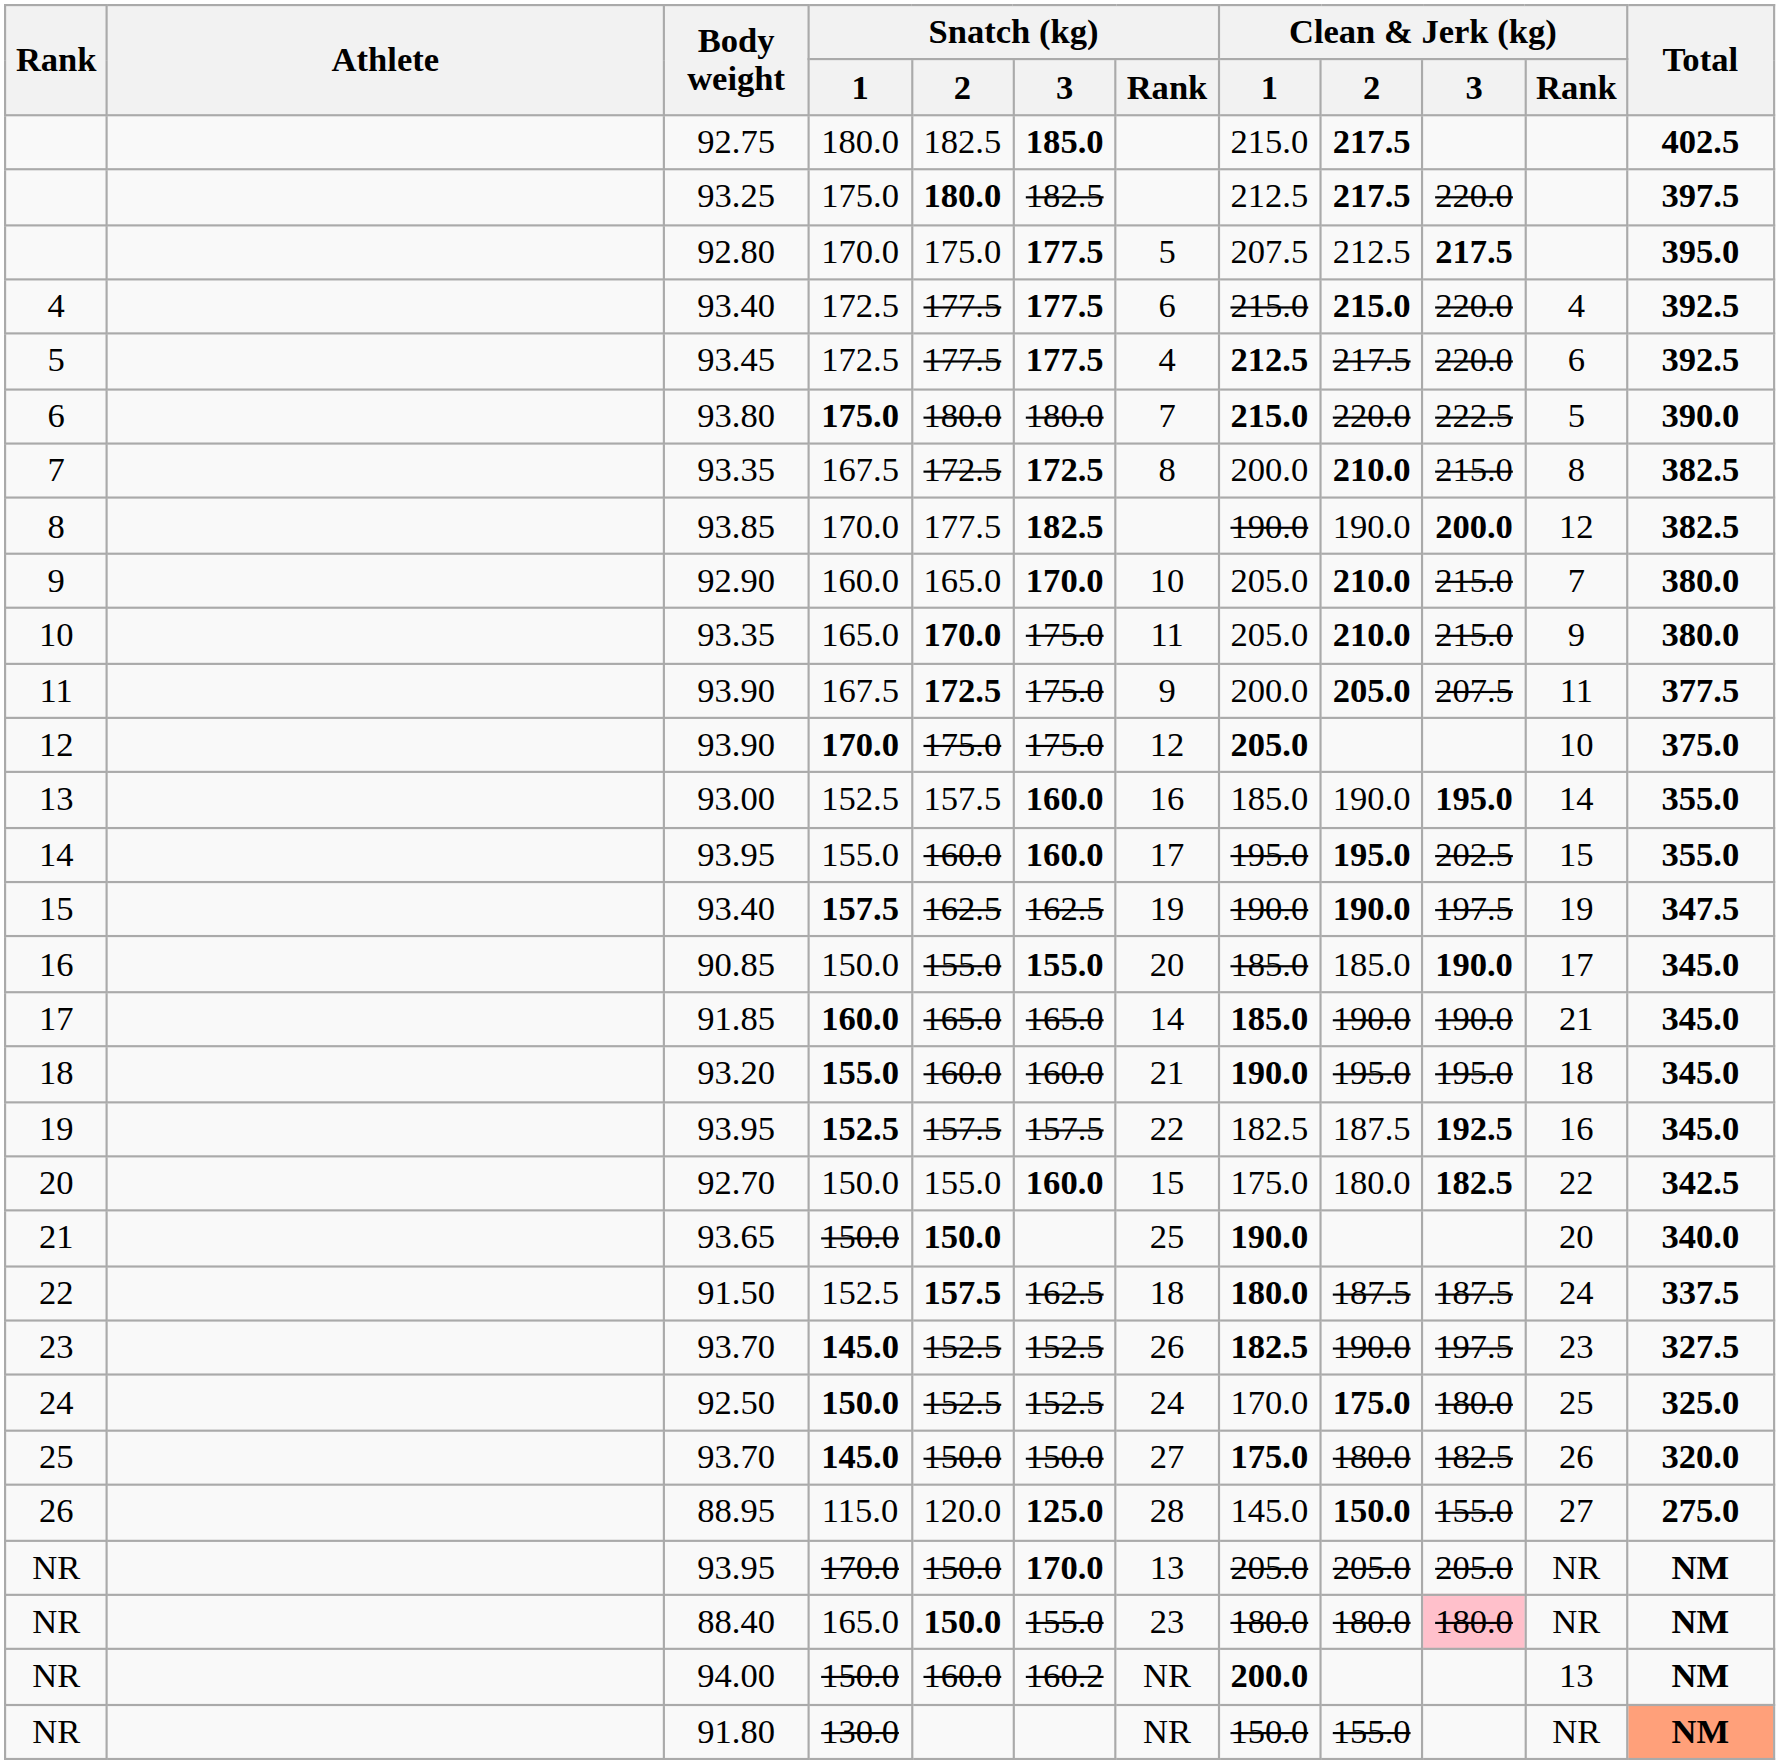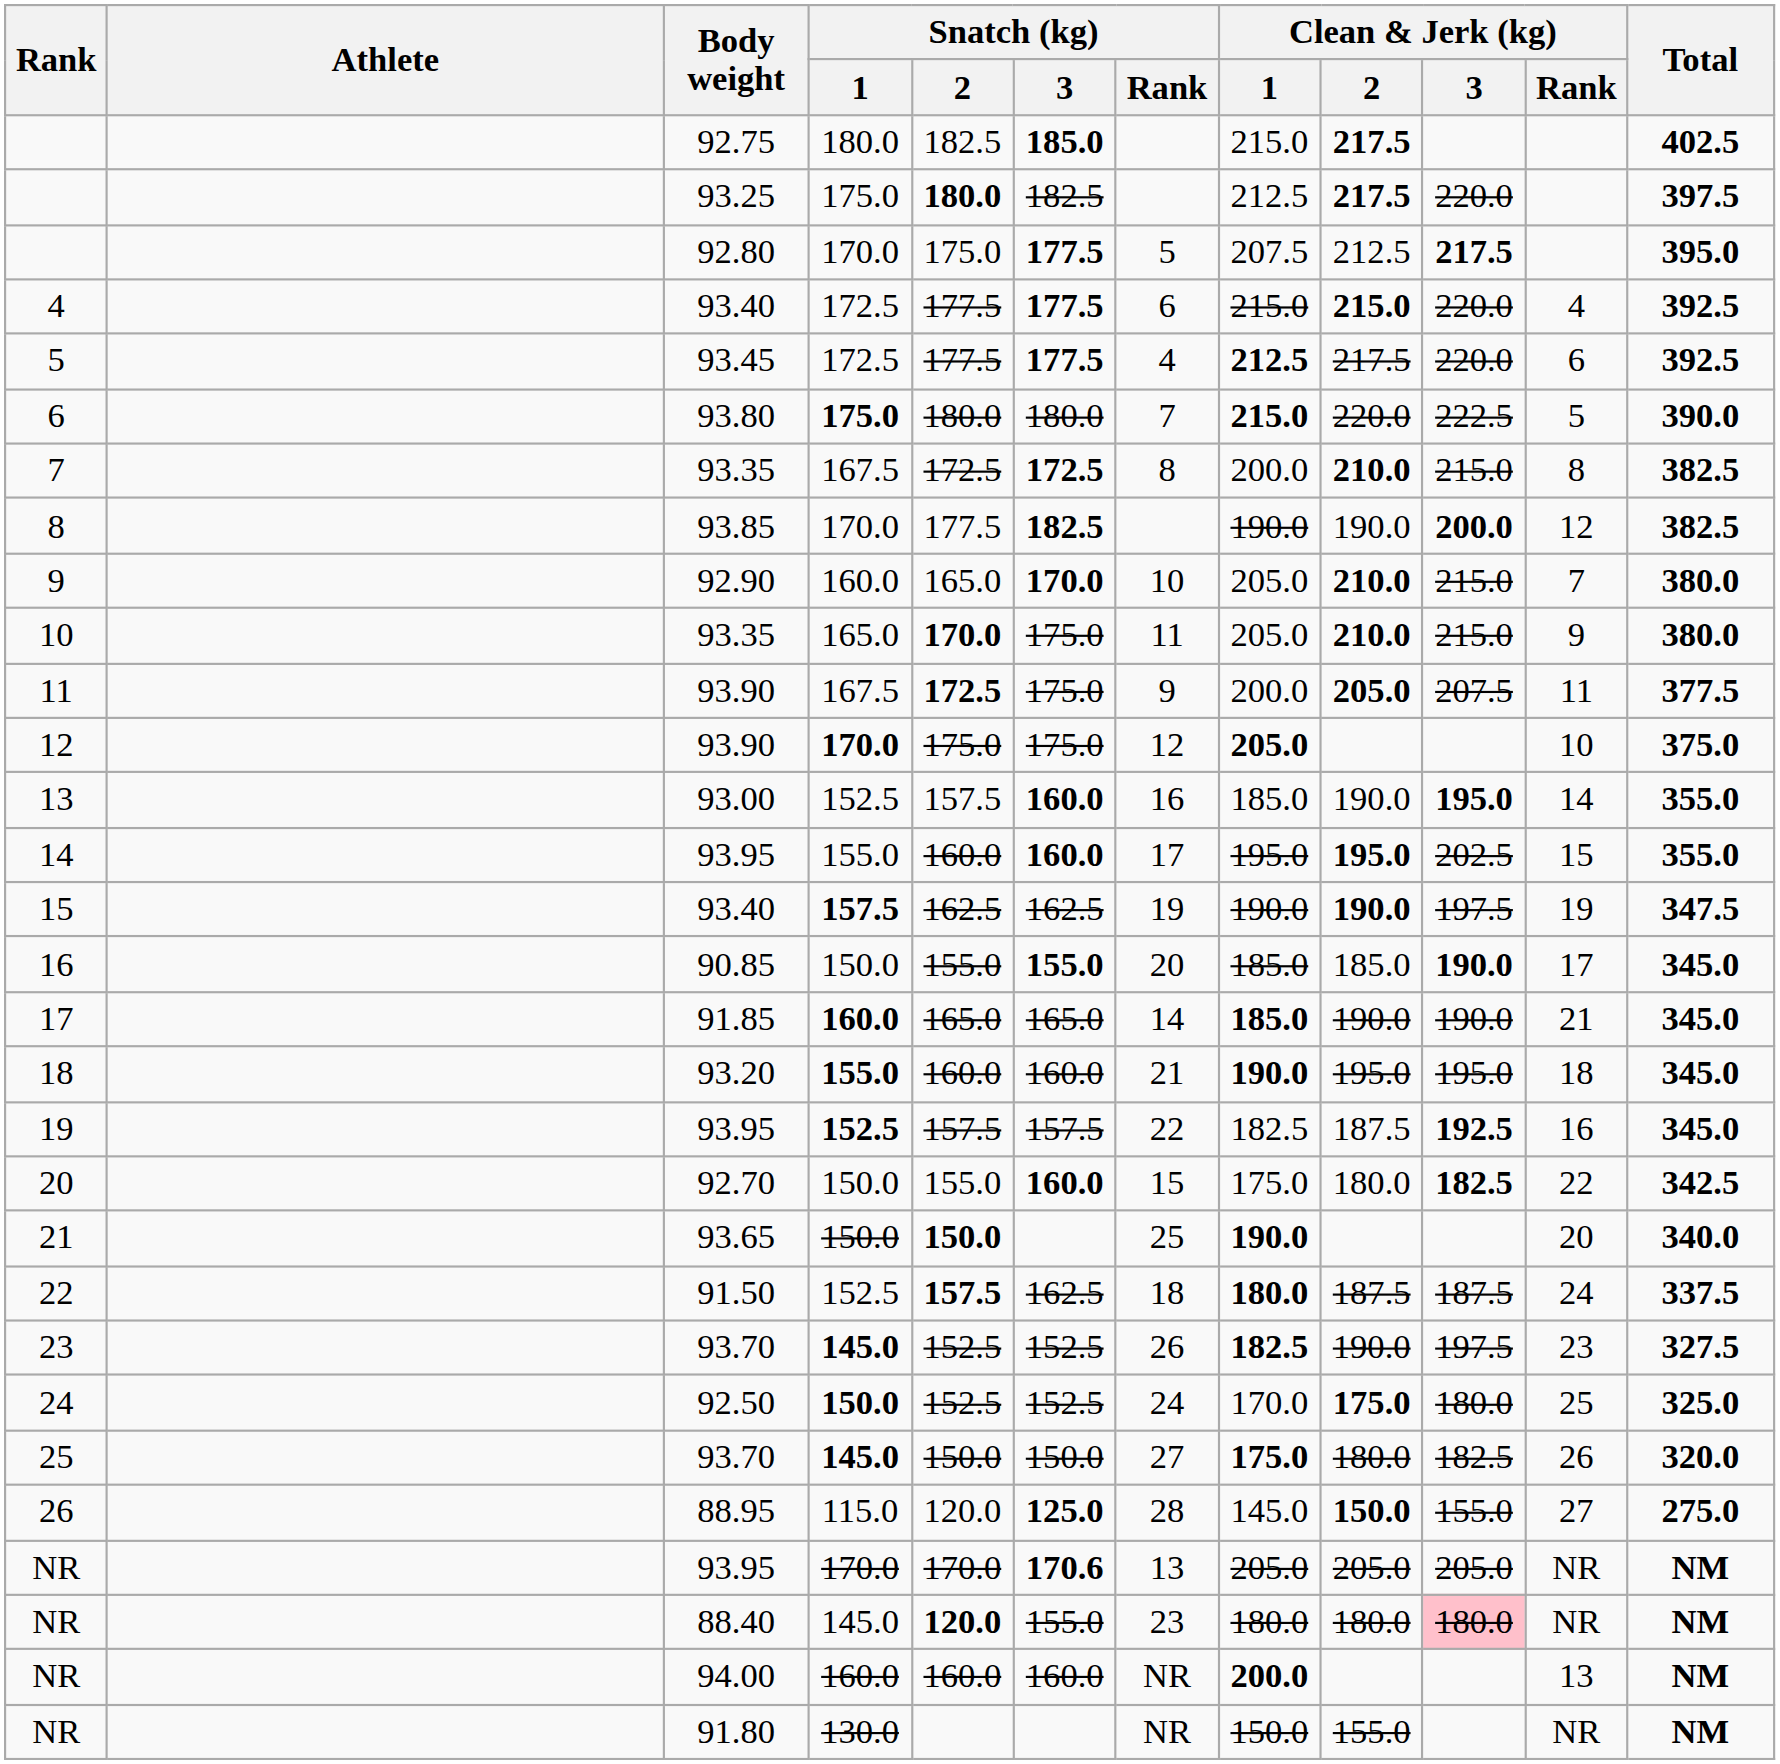 <table class = "wikitable" style="text-align:center;">
 <tr>
 <th rowspan=2 width=40>Rank</th>
 <th rowspan=2 width=250>Athlete</th>
 <th rowspan=2 width=60>Body weight</th>
 <th colspan=4>Snatch (kg)</th>
 <th colspan=4>Clean & Jerk (kg)</th>
 <th rowspan=2 width=60>Total</th>
 </tr>
 <tr>
 <th width=40>1</th>
 <th width=40>2</th>
 <th width=40>3</th>
 <th width=40>Rank</th>
 <th width=40>1</th>
 <th width=40>2</th>
 <th width=40>3</th>
 <th width=40>Rank</th>
 </tr>
 <tr>
 <td></td>
 <td align=left></td>
 <td>92.75</td>
 <td>180.0</td>
 <td>182.5</td>
 <td><strong>185.0</strong></td>
 <td></td>
 <td>215.0</td>
 <td><strong>217.5</strong></td>
 <td></td>
 <td></td>
 <td><strong>402.5</strong></td>
 </tr>
 <tr>
 <td></td>
 <td align=left></td>
 <td>93.25</td>
 <td>175.0</td>
 <td><strong>180.0</strong></td>
 <td><s>182.5</s></td>
 <td></td>
 <td>212.5</td>
 <td><strong>217.5</strong></td>
 <td><s>220.0</s></td>
 <td></td>
 <td><strong>397.5</strong></td>
 </tr>
 <tr>
 <td></td>
 <td align=left></td>
 <td>92.80</td>
 <td>170.0</td>
 <td>175.0</td>
 <td><strong>177.5</strong></td>
 <td>5</td>
 <td>207.5</td>
 <td>212.5</td>
 <td><strong>217.5</strong></td>
 <td></td>
 <td><strong>395.0</strong></td>
 </tr>
 <tr>
 <td>4</td>
 <td align=left></td>
 <td>93.40</td>
 <td>172.5</td>
 <td><s>177.5</s></td>
 <td><strong>177.5</strong></td>
 <td>6</td>
 <td><s>215.0</s></td>
 <td><strong>215.0</strong></td>
 <td><s>220.0</s></td>
 <td>4</td>
 <td><strong>392.5</strong></td>
 </tr>
 <tr>
 <td>5</td>
 <td align=left></td>
 <td>93.45</td>
 <td>172.5</td>
 <td><s>177.5</s></td>
 <td><strong>177.5</strong></td>
 <td>4</td>
 <td><strong>212.5</strong></td>
 <td><s>217.5</s></td>
 <td><s>220.0</s></td>
 <td>6</td>
 <td><strong>392.5</strong></td>
 </tr>
 <tr>
 <td>6</td>
 <td align=left></td>
 <td>93.80</td>
 <td><strong>175.0</strong></td>
 <td><s>180.0</s></td>
 <td><s>180.0</s></td>
 <td>7</td>
 <td><strong>215.0</strong></td>
 <td><s>220.0</s></td>
 <td><s>222.5</s></td>
 <td>5</td>
 <td><strong>390.0</strong></td>
 </tr>
 <tr>
 <td>7</td>
 <td align=left></td>
 <td>93.35</td>
 <td>167.5</td>
 <td><s>172.5</s></td>
 <td><strong>172.5</strong></td>
 <td>8</td>
 <td>200.0</td>
 <td><strong>210.0</strong></td>
 <td><s>215.0</s></td>
 <td>8</td>
 <td><strong>382.5</strong></td>
 </tr>
 <tr>
 <td>8</td>
 <td align=left></td>
 <td>93.85</td>
 <td>170.0</td>
 <td>177.5</td>
 <td><strong>182.5</strong></td>
 <td></td>
 <td><s>190.0</s></td>
 <td>190.0</td>
 <td><strong>200.0</strong></td>
 <td>12</td>
 <td><strong>382.5</strong></td>
 </tr>
 <tr>
 <td>9</td>
 <td align=left></td>
 <td>92.90</td>
 <td>160.0</td>
 <td>165.0</td>
 <td><strong>170.0</strong></td>
 <td>10</td>
 <td>205.0</td>
 <td><strong>210.0</strong></td>
 <td><s>215.0</s></td>
 <td>7</td>
 <td><strong>380.0</strong></td>
 </tr>
 <tr>
 <td>10</td>
 <td align=left></td>
 <td>93.35</td>
 <td>165.0</td>
 <td><strong>170.0</strong></td>
 <td><s>175.0</s></td>
 <td>11</td>
 <td>205.0</td>
 <td><strong>210.0</strong></td>
 <td><s>215.0</s></td>
 <td>9</td>
 <td><strong>380.0</strong></td>
 </tr>
 <tr>
 <td>11</td>
 <td align=left></td>
 <td>93.90</td>
 <td>167.5</td>
 <td><strong>172.5</strong></td>
 <td><s>175.0</s></td>
 <td>9</td>
 <td>200.0</td>
 <td><strong>205.0</strong></td>
 <td><s>207.5</s></td>
 <td>11</td>
 <td><strong>377.5</strong></td>
 </tr>
 <tr>
 <td>12</td>
 <td align=left></td>
 <td>93.90</td>
 <td><strong>170.0</strong></td>
 <td><s>175.0</s></td>
 <td><s>175.0</s></td>
 <td>12</td>
 <td><strong>205.0</strong></td>
 <td></td>
 <td></td>
 <td>10</td>
 <td><strong>375.0</strong></td>
 </tr>
 <tr>
 <td>13</td>
 <td align=left></td>
 <td>93.00</td>
 <td>152.5</td>
 <td>157.5</td>
 <td><strong>160.0</strong></td>
 <td>16</td>
 <td>185.0</td>
 <td>190.0</td>
 <td><strong>195.0</strong></td>
 <td>14</td>
 <td><strong>355.0</strong></td>
 </tr>
 <tr>
 <td>14</td>
 <td align=left></td>
 <td>93.95</td>
 <td>155.0</td>
 <td><s>160.0</s></td>
 <td><strong>160.0</strong></td>
 <td>17</td>
 <td><s>195.0</s></td>
 <td><strong>195.0</strong></td>
 <td><s>202.5</s></td>
 <td>15</td>
 <td><strong>355.0</strong></td>
 </tr>
 <tr>
 <td>15</td>
 <td align=left></td>
 <td>93.40</td>
 <td><strong>157.5</strong></td>
 <td><s>162.5</s></td>
 <td><s>162.5</s></td>
 <td>19</td>
 <td><s>190.0</s></td>
 <td><strong>190.0</strong></td>
 <td><s>197.5</s></td>
 <td>19</td>
 <td><strong>347.5</strong></td>
 </tr>
 <tr>
 <td>16</td>
 <td align=left></td>
 <td>90.85</td>
 <td>150.0</td>
 <td><s>155.0</s></td>
 <td><strong>155.0</strong></td>
 <td>20</td>
 <td><s>185.0</s></td>
 <td>185.0</td>
 <td><strong>190.0</strong></td>
 <td>17</td>
 <td><strong>345.0</strong></td>
 </tr>
 <tr>
 <td>17</td>
 <td align=left></td>
 <td>91.85</td>
 <td><strong>160.0</strong></td>
 <td><s>165.0</s></td>
 <td><s>165.0</s></td>
 <td>14</td>
 <td><strong>185.0</strong></td>
 <td><s>190.0</s></td>
 <td><s>190.0</s></td>
 <td>21</td>
 <td><strong>345.0</strong></td>
 </tr>
 <tr>
 <td>18</td>
 <td align=left></td>
 <td>93.20</td>
 <td><strong>155.0</strong></td>
 <td><s>160.0</s></td>
 <td><s>160.0</s></td>
 <td>21</td>
 <td><strong>190.0</strong></td>
 <td><s>195.0</s></td>
 <td><s>195.0</s></td>
 <td>18</td>
 <td><strong>345.0</strong></td>
 </tr>
 <tr>
 <td>19</td>
 <td align=left></td>
 <td>93.95</td>
 <td><strong>152.5</strong></td>
 <td><s>157.5</s></td>
 <td><s>157.5</s></td>
 <td>22</td>
 <td>182.5</td>
 <td>187.5</td>
 <td><strong>192.5</strong></td>
 <td>16</td>
 <td><strong>345.0</strong></td>
 </tr>
 <tr>
 <td>20</td>
 <td align=left></td>
 <td>92.70</td>
 <td>150.0</td>
 <td>155.0</td>
 <td><strong>160.0</strong></td>
 <td>15</td>
 <td>175.0</td>
 <td>180.0</td>
 <td><strong>182.5</strong></td>
 <td>22</td>
 <td><strong>342.5</strong></td>
 </tr>
 <tr>
 <td>21</td>
 <td align=left></td>
 <td>93.65</td>
 <td><s>150.0</s></td>
 <td><strong>150.0</strong></td>
 <td></td>
 <td>25</td>
 <td><strong>190.0</strong></td>
 <td></td>
 <td></td>
 <td>20</td>
 <td><strong>340.0</strong></td>
 </tr>
 <tr>
 <td>22</td>
 <td align=left></td>
 <td>91.50</td>
 <td>152.5</td>
 <td><strong>157.5</strong></td>
 <td><s>162.5</s></td>
 <td>18</td>
 <td><strong>180.0</strong></td>
 <td><s>187.5</s></td>
 <td><s>187.5</s></td>
 <td>24</td>
 <td><strong>337.5</strong></td>
 </tr>
 <tr>
 <td>23</td>
 <td align=left></td>
 <td>93.70</td>
 <td><strong>145.0</strong></td>
 <td><s>152.5</s></td>
 <td><s>152.5</s></td>
 <td>26</td>
 <td><strong>182.5</strong></td>
 <td><s>190.0</s></td>
 <td><s>197.5</s></td>
 <td>23</td>
 <td><strong>327.5</strong></td>
 </tr>
 <tr>
 <td>24</td>
 <td align=left></td>
 <td>92.50</td>
 <td><strong>150.0</strong></td>
 <td><s>152.5</s></td>
 <td><s>152.5</s></td>
 <td>24</td>
 <td>170.0</td>
 <td><strong>175.0</strong></td>
 <td><s>180.0</s></td>
 <td>25</td>
 <td><strong>325.0</strong></td>
 </tr>
 <tr>
 <td>25</td>
 <td align=left></td>
 <td>93.70</td>
 <td><strong>145.0</strong></td>
 <td><s>150.0</s></td>
 <td><s>150.0</s></td>
 <td>27</td>
 <td><strong>175.0</strong></td>
 <td><s>180.0</s></td>
 <td><s>182.5</s></td>
 <td>26</td>
 <td><strong>320.0</strong></td>
 </tr>
 <tr>
 <td>26</td>
 <td align=left></td>
 <td>88.95</td>
 <td>115.0</td>
 <td>120.0</td>
 <td><strong>125.0</strong></td>
 <td>28</td>
 <td>145.0</td>
 <td><strong>150.0</strong></td>
 <td><s>155.0</s></td>
 <td>27</td>
 <td><strong>275.0</strong></td>
 </tr>
 <tr>
 <td>NR</td>
 <td align=left></td>
 <td>93.95</td>
 <td><s>170.0</s></td>
-<td><s>150.0</s></td>
-<td><strong>170.0</strong></td>
+<td><s>170.0</s></td>
+<td><strong>170.6</strong></td>
 <td>13</td>
 <td><s>205.0</s></td>
 <td><s>205.0</s></td>
 <td><s>205.0</s></td>
 <td>NR</td>
 <td><strong>NM</strong></td>
 </tr>
 <tr>
 <td>NR</td>
 <td align=left></td>
 <td>88.40</td>
-<td>165.0</td>
-<td><strong>150.0</strong></td>
+<td>145.0</td>
+<td><strong>120.0</strong></td>
 <td><s>155.0</s></td>
 <td>23</td>
 <td><s>180.0</s></td>
 <td><s>180.0</s></td>
 <td style="background: pink;"><s>180.0</s></td>
 <td>NR</td>
 <td><strong>NM</strong></td>
 </tr>
 <tr>
 <td>NR</td>
 <td align=left></td>
 <td>94.00</td>
-<td><s>150.0</s></td>
 <td><s>160.0</s></td>
-<td><s>160.2</s></td>
+<td><s>160.0</s></td>
+<td><s>160.0</s></td>
 <td>NR</td>
 <td><strong>200.0</strong></td>
 <td></td>
 <td></td>
 <td>13</td>
 <td><strong>NM</strong></td>
 </tr>
 <tr>
 <td>NR</td>
 <td align=left></td>
 <td>91.80</td>
 <td><s>130.0</s></td>
 <td></td>
 <td></td>
 <td>NR</td>
 <td><s>150.0</s></td>
 <td><s>155.0</s></td>
 <td></td>
 <td>NR</td>
-<td style="background: lightsalmon;"><strong>NM</strong></td>
+<td><strong>NM</strong></td>
 </tr>
 </table>
